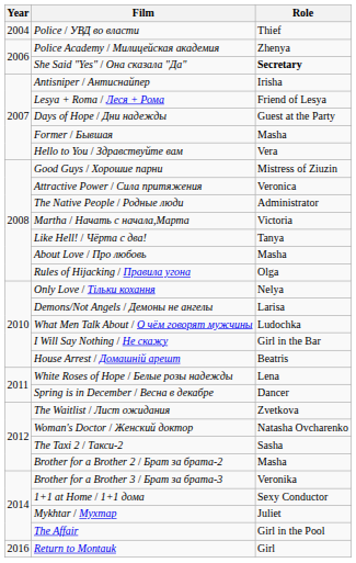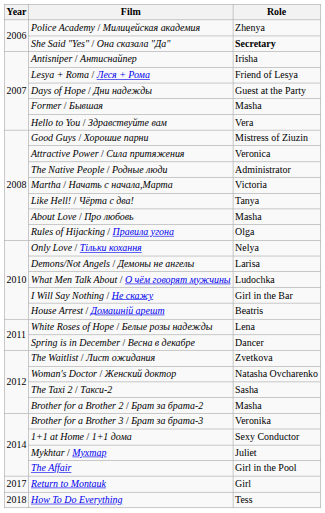 <table class="wikitable sortable">
 <tr>
 <th>Year</th>
 <th>Film</th>
 <th>Role</th>
-</tr>
-<tr>
-<td>2004</td>
-<td><em>Police</em> /  <em>УВД во власти</em></td>
-<td>Thief</td>
 </tr>
 <tr>
 <td rowspan=2>2006</td>
 <td><em>Police Academy</em> / <em>Милицейская академия</em></td>
 <td>Zhenya</td>
 </tr>
 <tr>
 <td><em>She Said "Yes"</em> /  <em>Она сказала "Да"</em></td>
 <td><strong>Secretary</strong></td>
 </tr>
 <tr>
 <td rowspan=5>2007</td>
 <td><em>Antisniper</em> / <em>Антиснайпер</em></td>
 <td>Irisha</td>
 </tr>
 <tr>
 <td><em>Lesya + Roma</em> / <em><a href='#'>Леся + Рома</a></em></td>
 <td>Friend of Lesya</td>
 </tr>
 <tr>
 <td><em>Days of Hope</em> / <em>Дни надежды</em></td>
 <td>Guest at the Party</td>
 </tr>
 <tr>
 <td><em>Former</em> / <em>Бывшая</em></td>
 <td>Masha</td>
 </tr>
 <tr>
 <td><em>Hello to You</em> / <em>Здравствуйте вам</em></td>
 <td>Vera</td>
 </tr>
 <tr>
 <td rowspan=7>2008</td>
 <td><em>Good Guys</em> / <em>Хорошие парни</em></td>
 <td>Mistress of Ziuzin</td>
 </tr>
 <tr>
 <td><em>Attractive Power</em> /  <em>Сила притяжения</em></td>
 <td>Veronica</td>
 </tr>
 <tr>
 <td><em>The Native People</em> / <em>Родные люди</em></td>
 <td>Administrator</td>
 </tr>
 <tr>
 <td><em>Martha</em> / <em>Начать с начала,Марта</em></td>
 <td>Victoria</td>
 </tr>
 <tr>
 <td><em>Like Hell!</em> / <em>Чёрта с два!</em></td>
 <td>Tanya</td>
 </tr>
 <tr>
 <td><em>About Love</em> / <em>Про любовь</em></td>
 <td>Masha</td>
 </tr>
 <tr>
 <td><em>Rules of Hijacking</em> / <em><a href='#'>Правила угона</a></em></td>
 <td>Olga</td>
 </tr>
 <tr>
 <td rowspan=5>2010</td>
 <td><em>Only Love</em> / <em><a href='#'>Тільки кохання</a></em></td>
 <td>Nelya</td>
 </tr>
 <tr>
 <td><em>Demons/Not Angels</em> / <em>Демоны не ангелы</em></td>
 <td>Larisa</td>
 </tr>
 <tr>
 <td><em>What Men Talk About</em> / <em><a href='#'>О чём говорят мужчины</a></em></td>
 <td>Ludochka</td>
 </tr>
 <tr>
 <td><em>I Will Say Nothing</em> / <em><a href='#'>Не скажу</a></em></td>
 <td>Girl in the Bar</td>
 </tr>
 <tr>
 <td><em>House Arrest</em> / <em><a href='#'>Домашній арешт</a></em></td>
 <td>Beatris</td>
 </tr>
 <tr>
 <td rowspan=2>2011</td>
 <td><em>White Roses of Hope</em> / <em>Белые розы надежды</em></td>
 <td>Lena</td>
 </tr>
 <tr>
 <td><em>Spring is in December</em> / <em>Весна в декабре</em></td>
 <td>Dancer</td>
 </tr>
 <tr>
 <td rowspan=4>2012</td>
 <td><em>The Waitlist</em> / <em>Лист ожидания</em></td>
 <td>Zvetkova</td>
 </tr>
 <tr>
 <td><em>Woman's Doctor</em> / <em>Женский доктор</em></td>
 <td>Natasha Ovcharenko</td>
 </tr>
 <tr>
 <td><em>The Taxi 2</em> / <em>Такси-2</em></td>
 <td>Sasha</td>
 </tr>
 <tr>
 <td><em>Brother for a Brother 2</em> / <em>Брат за брата-2</em></td>
 <td>Masha</td>
 </tr>
 <tr>
 <td rowspan=4>2014</td>
 <td><em>Brother for a Brother 3</em> / <em>Брат за брата-3</em></td>
 <td>Veronika</td>
 </tr>
 <tr>
 <td><em>1+1 at Home</em> / <em>1+1 дома</em></td>
 <td>Sexy Conductor</td>
 </tr>
 <tr>
 <td><em>Mykhtar</em> / <em><a href='#'>Мухтар</a></em></td>
 <td>Juliet</td>
 </tr>
 <tr>
 <td><em><a href='#'>The Affair</a></em></td>
 <td>Girl in the Pool</td>
 </tr>
 <tr>
-<td rowspan=1>2016</td>
+<td rowspan=1>2017</td>
 <td><em><a href='#'>Return to Montauk</a></em></td>
 <td>Girl</td>
 </tr>
+<tr>
+<td rowspan=1>2018</td>
+<td><em><a href='#'>How To Do Everything</a></em></td>
+<td>Tess</td>
+</tr>
 </table>
